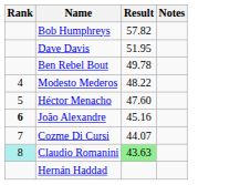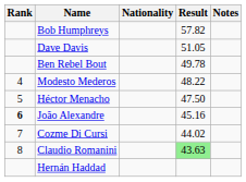 <table class="wikitable sortable" style="text-align:center">
 <tr>
 <th>Rank</th>
 <th>Name</th>
+<th>Nationality</th>
 <th>Result</th>
 <th>Notes</th>
 </tr>
 <tr>
 <td></td>
 <td align=left><a href='#'>Bob Humphreys</a></td>
+<td align=left></td>
 <td>57.82</td>
 <td></td>
 </tr>
 <tr>
 <td></td>
 <td align=left><a href='#'>Dave Davis</a></td>
-<td>51.95</td>
+<td align=left></td>
+<td>51.05</td>
 <td></td>
 </tr>
 <tr>
 <td></td>
 <td align=left><a href='#'>Ben Rebel Bout</a></td>
+<td align="left"></td>
 <td>49.78</td>
 <td></td>
 </tr>
 <tr>
 <td>4</td>
 <td align=left><a href='#'>Modesto Mederos</a></td>
+<td align=left></td>
 <td>48.22</td>
 <td></td>
 </tr>
 <tr>
 <td>5</td>
 <td align=left><a href='#'>Héctor Menacho</a></td>
-<td>47.60</td>
+<td align=left></td>
+<td>47.50</td>
 <td></td>
 </tr>
 <tr>
 <td><strong>6</strong></td>
 <td align=left><a href='#'>João Alexandre</a></td>
+<td align="left"></td>
 <td>45.16</td>
 <td></td>
 </tr>
 <tr>
 <td>7</td>
 <td align=left><a href='#'>Cozme Di Cursi</a></td>
-<td>44.07</td>
+<td align="left"></td>
+<td>44.02</td>
 <td></td>
 </tr>
 <tr>
-<td style="background: paleturquoise;">8</td>
+<td>8</td>
 <td align=left><a href='#'>Claudio Romanini</a></td>
+<td align="left"></td>
 <td style="background: lightgreen;">43.63</td>
 <td></td>
 </tr>
 <tr>
 <td></td>
 <td align=left><a href='#'>Hernán Haddad</a></td>
+<td align=left></td>
 <td></td>
 <td></td>
 </tr>
 </table>
